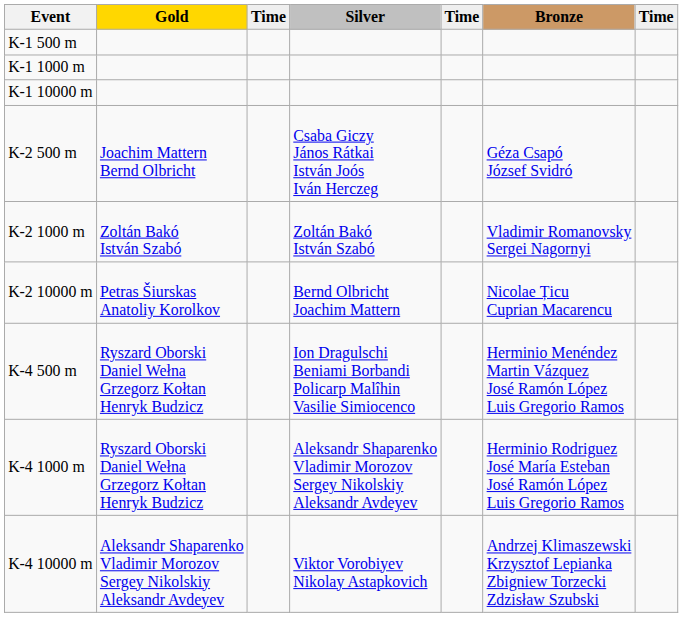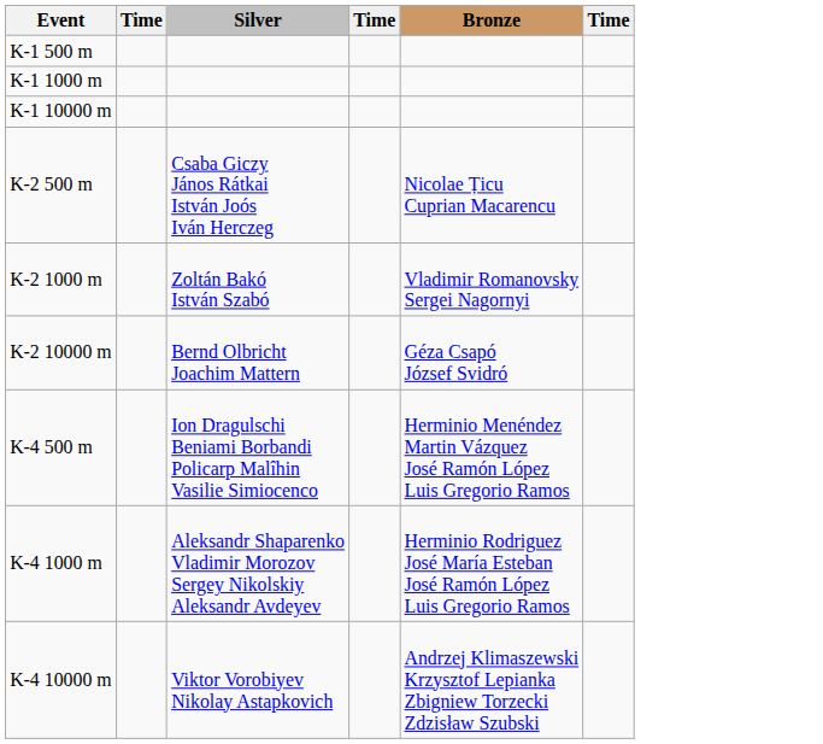 <table class="wikitable">
 <tr>
 <th>Event</th>
-<td align=center bgcolor="gold"><strong>Gold</strong></td>
 <td align=center bgcolor="EFEFEF"><strong>Time</strong></td>
 <td align=center bgcolor="silver"><strong>Silver</strong></td>
 <td align=center bgcolor="EFEFEF"><strong>Time</strong></td>
 <td align=center bgcolor="CC9966"><strong>Bronze</strong></td>
 <td align=center bgcolor="EFEFEF"><strong>Time</strong></td>
 </tr>
 <tr>
 <td>K-1 500 m</td>
 <td></td>
 <td></td>
 <td></td>
 <td></td>
 <td></td>
-<td></td>
 </tr>
 <tr>
 <td>K-1 1000 m</td>
-<td></td>
 <td></td>
 <td></td>
 <td></td>
 <td></td>
 <td></td>
 </tr>
 <tr>
 <td>K-1 10000 m</td>
 <td></td>
 <td></td>
 <td></td>
 <td></td>
 <td></td>
-<td></td>
 </tr>
 <tr>
 <td>K-2 500 m</td>
-<td><br><a href='#'>Joachim Mattern</a><br><a href='#'>Bernd Olbricht</a></td>
 <td></td>
 <td><br><a href='#'>Csaba Giczy</a><br><a href='#'>János Rátkai</a><br><a href='#'>István Joós</a><br><a href='#'>Iván Herczeg</a></td>
 <td></td>
-<td><br><a href='#'>Géza Csapó</a><br><a href='#'>József Svidró</a></td>
+<td><br><a href='#'>Nicolae Țicu</a><br><a href='#'>Cuprian Macarencu</a></td>
 <td></td>
 </tr>
 <tr>
 <td>K-2 1000 m</td>
-<td><br><a href='#'>Zoltán Bakó</a><br><a href='#'>István Szabó</a></td>
 <td></td>
 <td><br><a href='#'>Zoltán Bakó</a><br><a href='#'>István Szabó</a></td>
 <td></td>
 <td><br><a href='#'>Vladimir Romanovsky</a><br><a href='#'>Sergei Nagornyi</a></td>
 <td></td>
 </tr>
 <tr>
 <td>K-2 10000 m</td>
-<td><br><a href='#'>Petras Šiurskas</a><br><a href='#'>Anatoliy Korolkov</a></td>
 <td></td>
 <td><br><a href='#'>Bernd Olbricht</a><br><a href='#'>Joachim Mattern</a></td>
 <td></td>
-<td><br><a href='#'>Nicolae Țicu</a><br><a href='#'>Cuprian Macarencu</a></td>
+<td><br><a href='#'>Géza Csapó</a><br><a href='#'>József Svidró</a></td>
 <td></td>
 </tr>
 <tr>
 <td>K-4 500 m</td>
-<td><br><a href='#'>Ryszard Oborski</a><br><a href='#'>Daniel Wełna</a><br><a href='#'>Grzegorz Kołtan</a><br><a href='#'>Henryk Budzicz</a></td>
 <td></td>
 <td><br><a href='#'>Ion Dragulschi</a><br><a href='#'>Beniami Borbandi</a><br><a href='#'>Policarp Malîhin</a><br><a href='#'>Vasilie Simiocenco</a></td>
 <td></td>
 <td><br><a href='#'>Herminio Menéndez</a><br><a href='#'>Martin Vázquez</a><br><a href='#'>José Ramón López</a><br><a href='#'>Luis Gregorio Ramos</a></td>
 <td></td>
 </tr>
 <tr>
 <td>K-4 1000 m</td>
-<td><br><a href='#'>Ryszard Oborski</a><br><a href='#'>Daniel Wełna</a><br><a href='#'>Grzegorz Kołtan</a><br><a href='#'>Henryk Budzicz</a></td>
 <td></td>
 <td><br><a href='#'>Aleksandr Shaparenko</a><br><a href='#'>Vladimir Morozov</a><br><a href='#'>Sergey Nikolskiy</a><br><a href='#'>Aleksandr Avdeyev</a></td>
 <td></td>
 <td><br><a href='#'>Herminio Rodriguez</a><br><a href='#'>José María Esteban</a><br><a href='#'>José Ramón López</a><br><a href='#'>Luis Gregorio Ramos</a></td>
 <td></td>
 </tr>
 <tr>
 <td>K-4 10000 m</td>
-<td><br><a href='#'>Aleksandr Shaparenko</a><br><a href='#'>Vladimir Morozov</a><br><a href='#'>Sergey Nikolskiy</a><br><a href='#'>Aleksandr Avdeyev</a></td>
 <td></td>
 <td><br><a href='#'>Viktor Vorobiyev</a><br><a href='#'>Nikolay Astapkovich</a></td>
 <td></td>
 <td><br><a href='#'>Andrzej Klimaszewski</a><br><a href='#'>Krzysztof Lepianka</a><br><a href='#'>Zbigniew Torzecki</a><br><a href='#'>Zdzisław Szubski</a></td>
 <td></td>
 </tr>
 </table>
